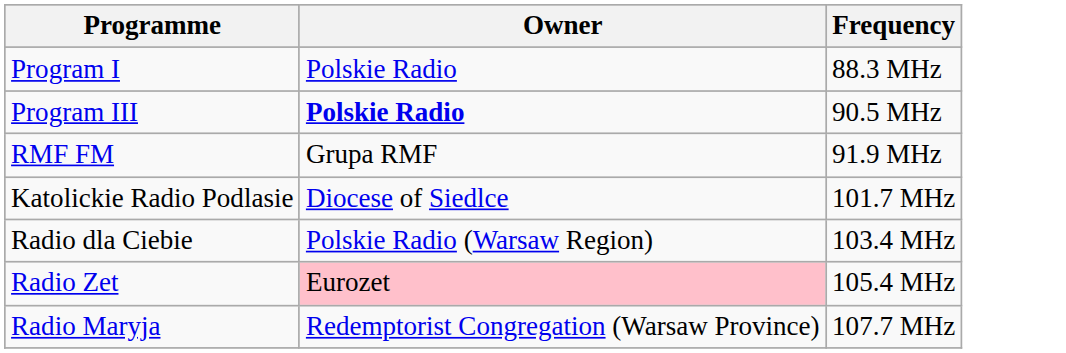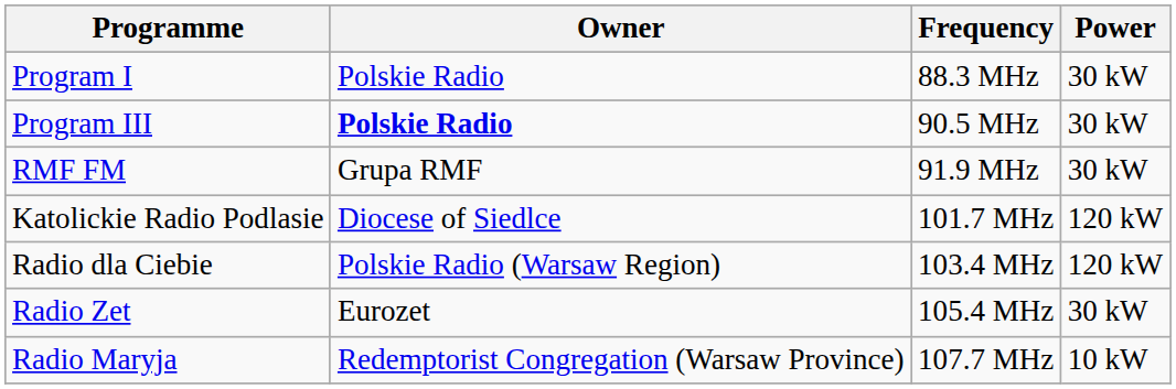 <table class="wikitable">
 <tr>
 <th>Programme</th>
 <th>Owner</th>
 <th>Frequency</th>
+<th>Power</th>
 </tr>
 <tr>
 <td><a href='#'>Program I</a></td>
 <td><a href='#'>Polskie Radio</a></td>
 <td>88.3 MHz</td>
+<td>30 kW</td>
 </tr>
 <tr>
 <td><a href='#'>Program III</a></td>
 <td><strong><a href='#'>Polskie Radio</a></strong></td>
 <td>90.5 MHz</td>
+<td>30 kW</td>
 </tr>
 <tr>
 <td><a href='#'>RMF FM</a></td>
 <td>Grupa RMF</td>
 <td>91.9 MHz</td>
+<td>30 kW</td>
 </tr>
 <tr>
 <td>Katolickie Radio Podlasie</td>
 <td><a href='#'>Diocese</a> of <a href='#'>Siedlce</a></td>
 <td>101.7 MHz</td>
+<td>120 kW</td>
 </tr>
 <tr>
 <td>Radio dla Ciebie</td>
 <td><a href='#'>Polskie Radio</a> (<a href='#'>Warsaw</a> Region)</td>
 <td>103.4 MHz</td>
+<td>120 kW</td>
 </tr>
 <tr>
 <td><a href='#'>Radio Zet</a></td>
-<td style="background: pink;">Eurozet</td>
+<td>Eurozet</td>
 <td>105.4 MHz</td>
+<td>30 kW</td>
 </tr>
 <tr>
 <td><a href='#'>Radio Maryja</a></td>
 <td><a href='#'>Redemptorist Congregation</a> (Warsaw Province)</td>
 <td>107.7 MHz</td>
+<td>10 kW</td>
 </tr>
 </table>
